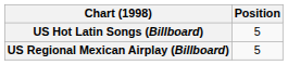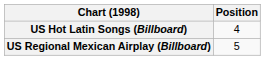 <table class="wikitable plainrowheaders " style="text-align:center;">
 <tr>
 <th scope="col">Chart (1998)</th>
 <th scope="col">Position</th>
 </tr>
 <tr>
 <th scope="row">US Hot Latin Songs (<em>Billboard</em>)</th>
-<td>5</td>
+<td>4</td>
 </tr>
 <tr>
 <th scope="row">US Regional Mexican Airplay (<em>Billboard</em>)</th>
 <td>5</td>
 </tr>
 </table>
